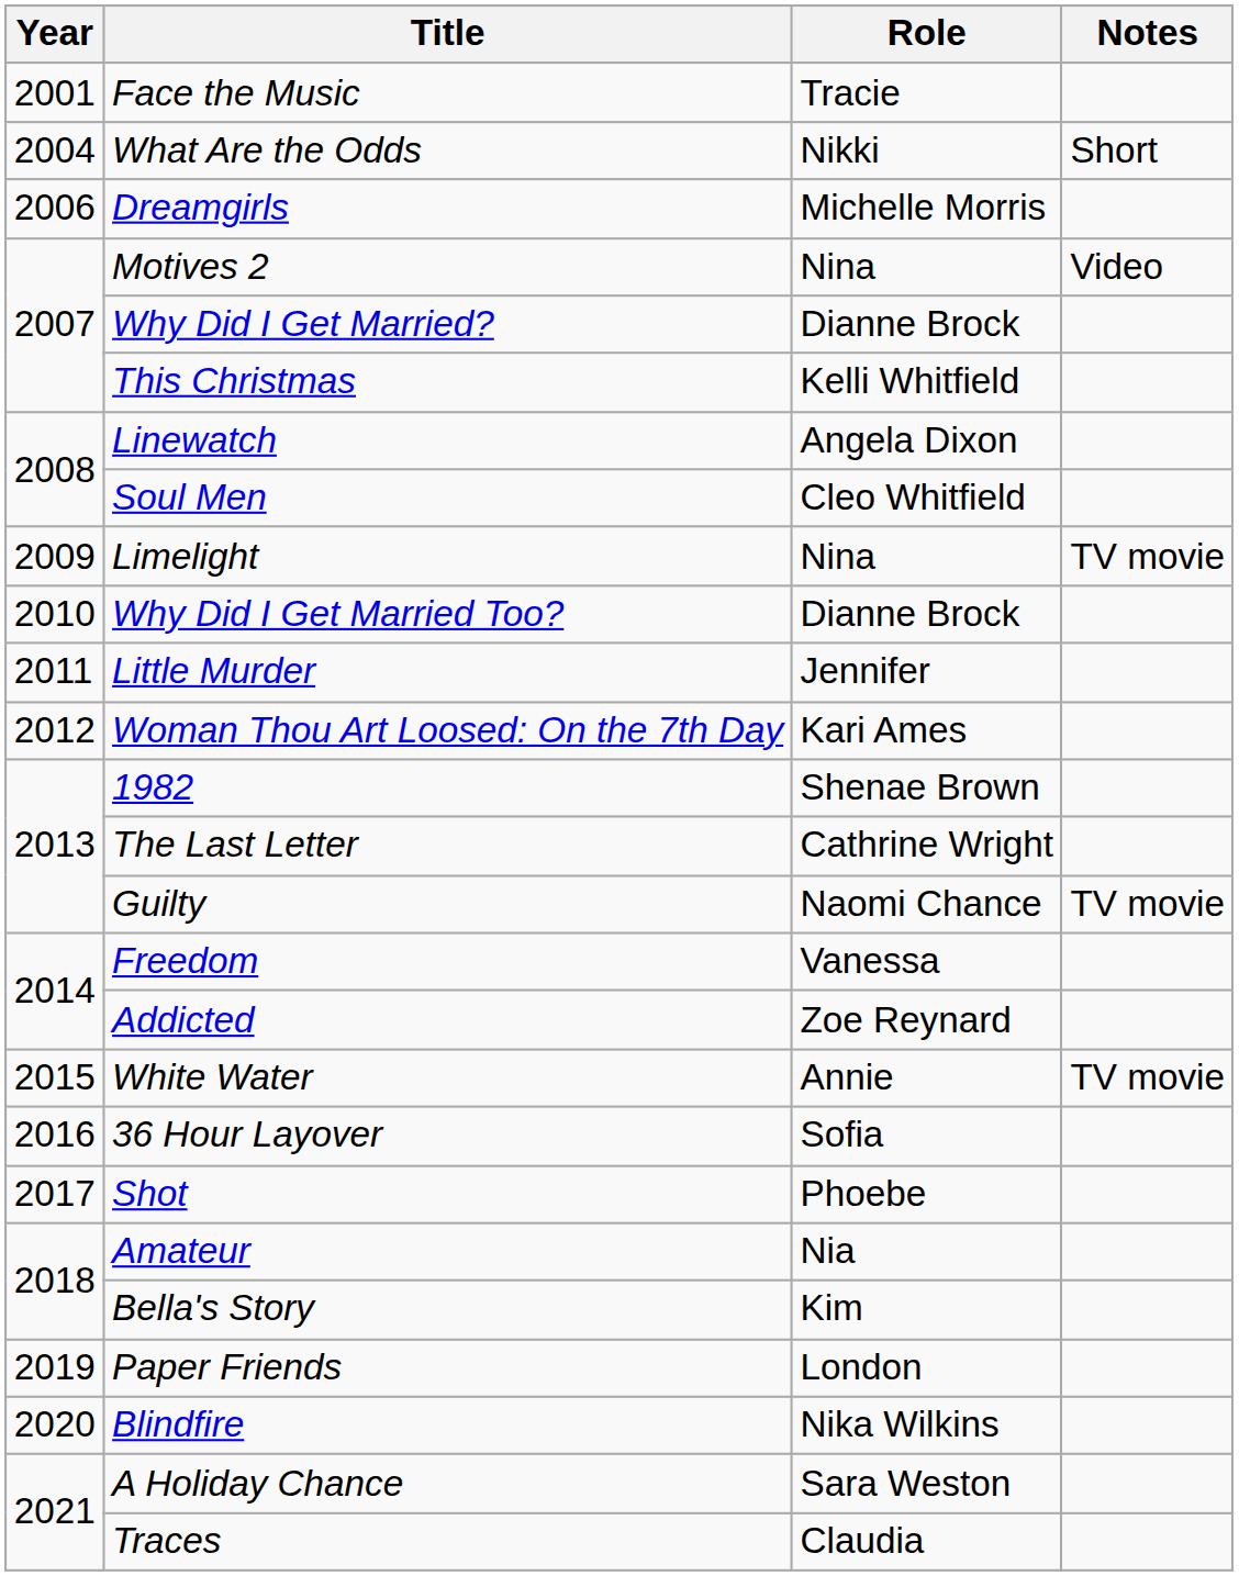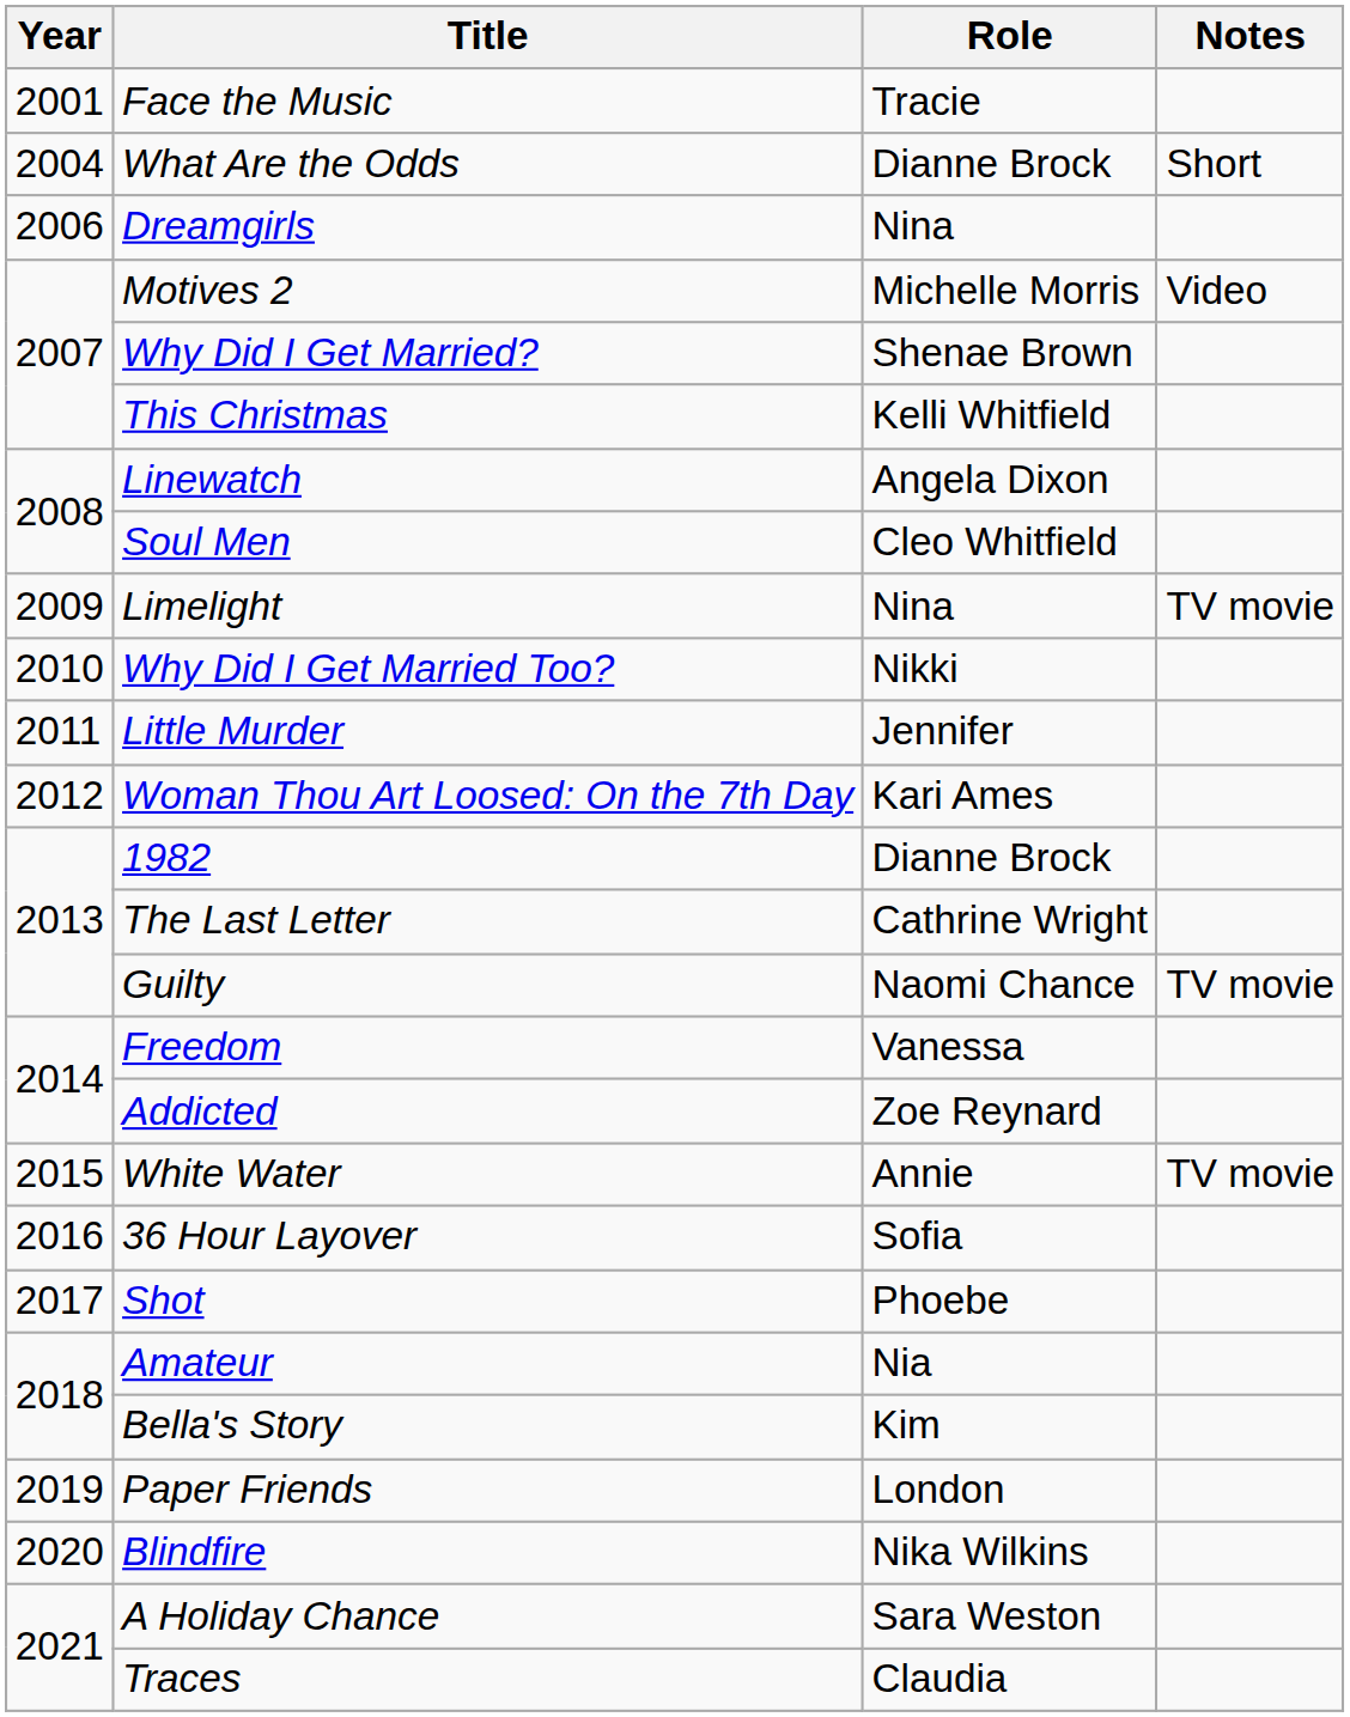 <table class="wikitable">
 <tr>
 <th>Year</th>
 <th>Title</th>
 <th>Role</th>
 <th>Notes</th>
 </tr>
 <tr>
 <td>2001</td>
 <td><em>Face the Music</em></td>
 <td>Tracie</td>
 <td></td>
 </tr>
 <tr>
 <td>2004</td>
 <td><em>What Are the Odds</em></td>
-<td>Nikki</td>
+<td>Dianne Brock</td>
 <td>Short</td>
 </tr>
 <tr>
 <td>2006</td>
 <td><em><a href='#'>Dreamgirls</a></em></td>
-<td>Michelle Morris</td>
+<td>Nina</td>
 <td></td>
 </tr>
 <tr>
 <td rowspan="3">2007</td>
 <td><em>Motives 2</em></td>
-<td>Nina</td>
+<td>Michelle Morris</td>
 <td>Video</td>
 </tr>
 <tr>
 <td><em><a href='#'>Why Did I Get Married?</a></em></td>
-<td>Dianne Brock</td>
+<td>Shenae Brown</td>
 <td></td>
 </tr>
 <tr>
 <td><em><a href='#'>This Christmas</a></em></td>
 <td>Kelli Whitfield</td>
 <td></td>
 </tr>
 <tr>
 <td rowspan="2">2008</td>
 <td><em><a href='#'>Linewatch</a></em></td>
 <td>Angela Dixon</td>
 <td></td>
 </tr>
 <tr>
 <td><em><a href='#'>Soul Men</a></em></td>
 <td>Cleo Whitfield</td>
 <td></td>
 </tr>
 <tr>
 <td>2009</td>
 <td><em>Limelight</em></td>
 <td>Nina</td>
 <td>TV movie</td>
 </tr>
 <tr>
 <td>2010</td>
 <td><em><a href='#'>Why Did I Get Married Too?</a></em></td>
-<td>Dianne Brock</td>
+<td>Nikki</td>
 <td></td>
 </tr>
 <tr>
 <td>2011</td>
 <td><em><a href='#'>Little Murder</a></em></td>
 <td>Jennifer</td>
 <td></td>
 </tr>
 <tr>
 <td>2012</td>
 <td><em><a href='#'>Woman Thou Art Loosed: On the 7th Day</a></em></td>
 <td>Kari Ames</td>
 <td></td>
 </tr>
 <tr>
 <td rowspan="3">2013</td>
 <td><em><a href='#'>1982</a></em></td>
-<td>Shenae Brown</td>
+<td>Dianne Brock</td>
 <td></td>
 </tr>
 <tr>
 <td><em>The Last Letter</em></td>
 <td>Cathrine Wright</td>
 <td></td>
 </tr>
 <tr>
 <td><em>Guilty</em></td>
 <td>Naomi Chance</td>
 <td>TV movie</td>
 </tr>
 <tr>
 <td rowspan="2">2014</td>
 <td><em><a href='#'>Freedom</a></em></td>
 <td>Vanessa</td>
 <td></td>
 </tr>
 <tr>
 <td><em><a href='#'>Addicted</a></em></td>
 <td>Zoe Reynard</td>
 <td></td>
 </tr>
 <tr>
 <td>2015</td>
 <td><em>White Water</em></td>
 <td>Annie</td>
 <td>TV movie</td>
 </tr>
 <tr>
 <td>2016</td>
 <td><em>36 Hour Layover</em></td>
 <td>Sofia</td>
 <td></td>
 </tr>
 <tr>
 <td>2017</td>
 <td><em><a href='#'>Shot</a></em></td>
 <td>Phoebe</td>
 <td></td>
 </tr>
 <tr>
 <td rowspan="2">2018</td>
 <td><em><a href='#'>Amateur</a></em></td>
 <td>Nia</td>
 <td></td>
 </tr>
 <tr>
 <td><em>Bella's Story</em></td>
 <td>Kim</td>
 <td></td>
 </tr>
 <tr>
 <td>2019</td>
 <td><em>Paper Friends</em></td>
 <td>London</td>
 <td></td>
 </tr>
 <tr>
 <td>2020</td>
 <td><em><a href='#'>Blindfire</a></em></td>
 <td>Nika Wilkins</td>
 <td></td>
 </tr>
 <tr>
 <td rowspan="2">2021</td>
 <td><em>A Holiday Chance</em></td>
 <td>Sara Weston</td>
 <td></td>
 </tr>
 <tr>
 <td><em>Traces</em></td>
 <td>Claudia</td>
 <td></td>
 </tr>
 </table>
